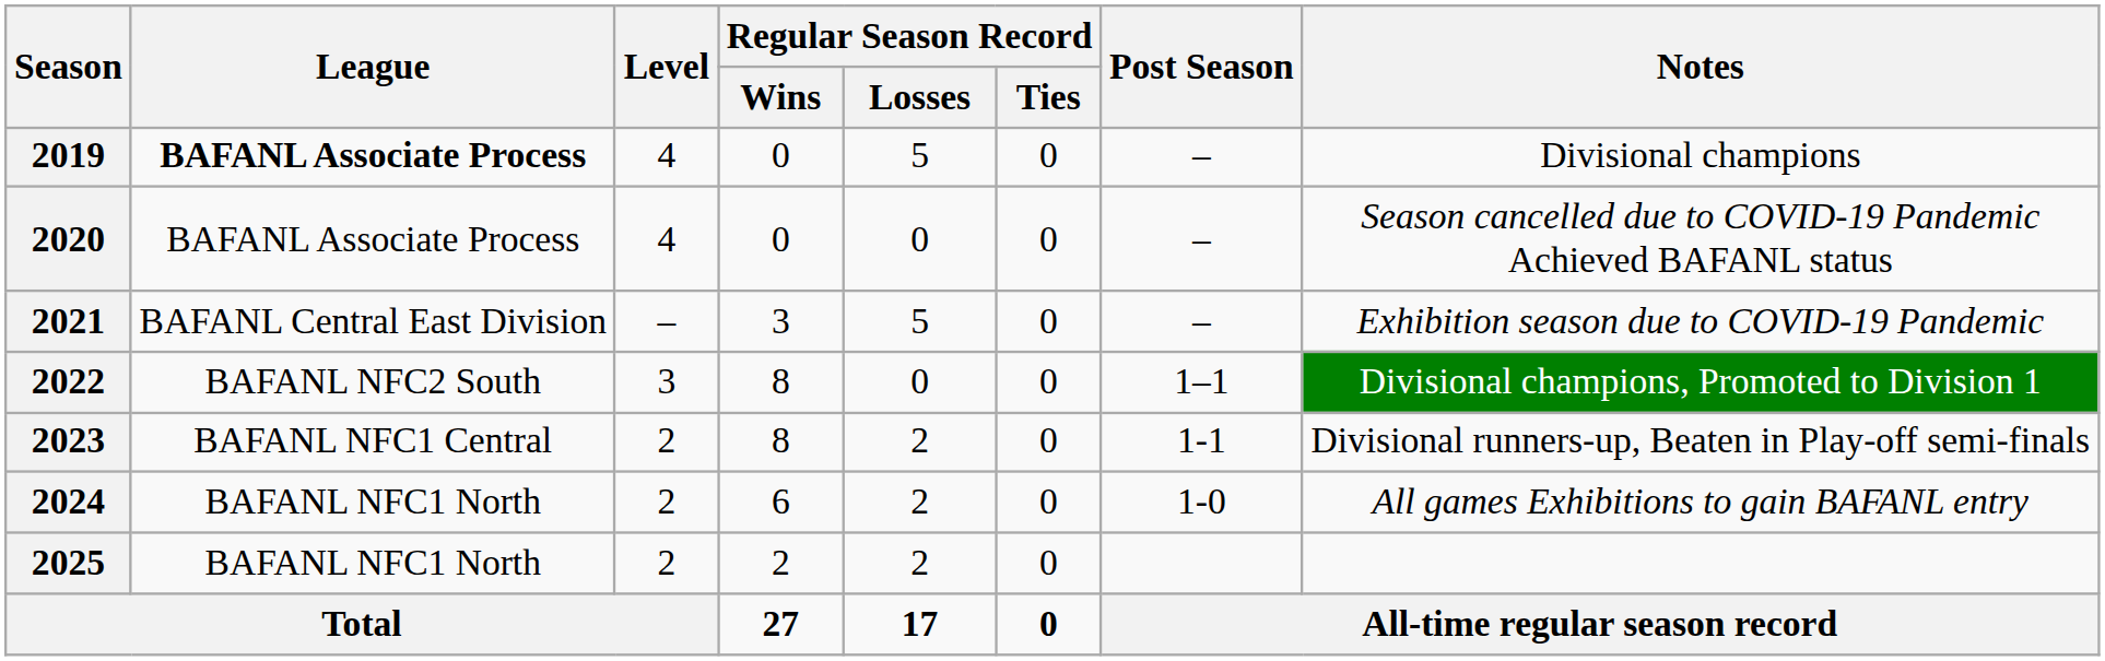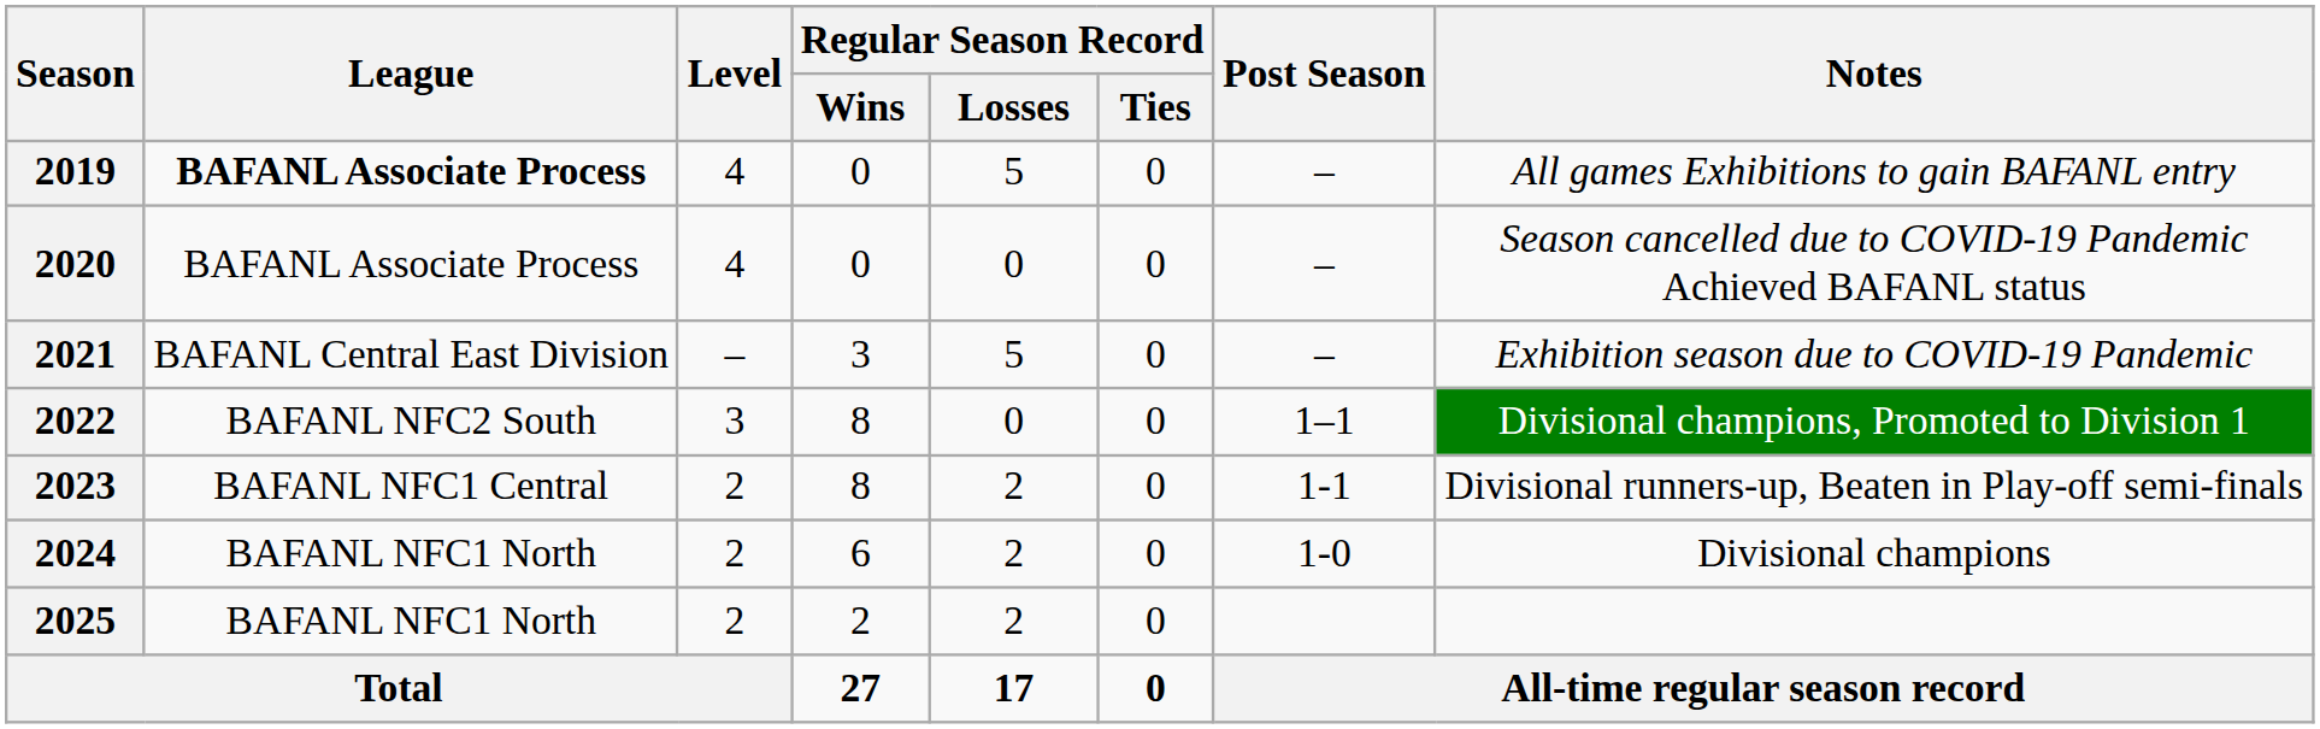 <table class="wikitable" style="text-align:center; font-size:90%">
 <tr>
 <th rowspan="2">Season</th>
 <th rowspan="2">League</th>
 <th rowspan="2">Level</th>
 <th colspan="3">Regular Season Record</th>
 <th rowspan="2">Post Season</th>
 <th rowspan="2">Notes</th>
 </tr>
 <tr>
 <th>Wins</th>
 <th>Losses</th>
 <th>Ties</th>
 </tr>
 <tr>
 <th align="center">2019</th>
 <td align="center"><strong>BAFANL Associate Process</strong></td>
 <td align="center">4</td>
 <td align="center">0</td>
 <td align="center">5</td>
 <td align="center">0</td>
 <td align="center">–</td>
-<td align="center">Divisional champions</td>
+<td align="center"><em>All games Exhibitions to gain BAFANL entry</em></td>
 </tr>
 <tr>
 <th align="center">2020</th>
 <td align="center">BAFANL Associate Process</td>
 <td align="center">4</td>
 <td align="center">0</td>
 <td align="center">0</td>
 <td align="center">0</td>
 <td align="center">–</td>
 <td align="center"><em>Season cancelled due to COVID-19 Pandemic</em><br>Achieved BAFANL status</td>
 </tr>
 <tr>
 <th align="center">2021</th>
 <td align="center">BAFANL Central East Division</td>
 <td align="center">–</td>
 <td align="center">3</td>
 <td align="center">5</td>
 <td align="center">0</td>
 <td align="center">–</td>
 <td align="center"><em>Exhibition season due to COVID-19 Pandemic</em></td>
 </tr>
 <tr>
 <th align="center">2022</th>
 <td align="center">BAFANL NFC2 South</td>
 <td align="center">3</td>
 <td align="center">8</td>
 <td align="center">0</td>
 <td align="center">0</td>
 <td align="center">1–1</td>
 <td style="background: green; color: white;">Divisional champions, Promoted to Division 1</td>
 </tr>
 <tr>
 <th align="center">2023</th>
 <td align="center">BAFANL NFC1 Central</td>
 <td align="center">2</td>
 <td align="center">8</td>
 <td align="center">2</td>
 <td align="center">0</td>
 <td align="center">1-1</td>
 <td align="center">Divisional runners-up, Beaten in Play-off semi-finals</td>
 </tr>
 <tr>
 <th align="center">2024</th>
 <td align="center">BAFANL NFC1 North</td>
 <td align="center">2</td>
 <td align="center">6</td>
 <td align="center">2</td>
 <td align="center">0</td>
 <td align="center">1-0</td>
-<td align="center"><em>All games Exhibitions to gain BAFANL entry</em></td>
+<td align="center">Divisional champions</td>
 </tr>
 <tr>
 <th align="center">2025</th>
 <td align="center">BAFANL NFC1 North</td>
 <td align="center">2</td>
 <td align="center">2</td>
 <td align="center">2</td>
 <td align="center">0</td>
 <td align="center"></td>
 <td align="center"></td>
 </tr>
 <tr>
 <th align="center" rowSpan="8" colSpan="3">Total</th>
 <td align="center"><strong>27</strong></td>
 <td align="center"><strong>17</strong></td>
 <td align="center"><strong>0</strong></td>
 <th align="center" colSpan="3">All-time regular season record</th>
 </tr>
 </table>
